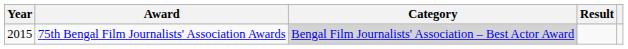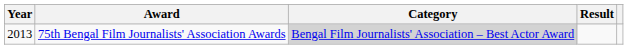 <table class="wikitable sortable">
 <tr style="background:#cccccf; text-align: center;">
 <th>Year</th>
 <th>Award</th>
 <th>Category</th>
 <th>Result</th>
 <th></th>
 </tr>
 <tr>
-<td>2015</td>
+<td>2013</td>
 <td><a href='#'>75th Bengal Film Journalists' Association Awards</a></td>
 <td style="background: lightgrey;"><a href='#'>Bengal Film Journalists' Association – Best Actor Award</a></td>
 <td></td>
 <td></td>
 </tr>
 </table>
